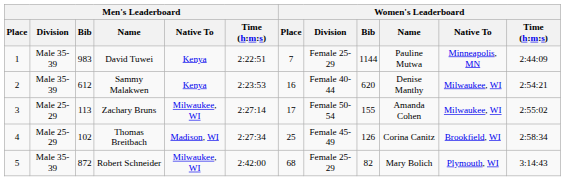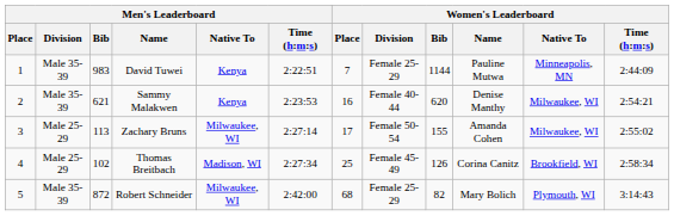 <table class="wikitable sortable" style="font-size:90%; text-align:center;">
 <tr>
 <th colspan="6">Men's Leaderboard</th>
 <th colspan="6">Women's Leaderboard</th>
 </tr>
 <tr>
 <th>Place</th>
 <th>Division</th>
 <th>Bib</th>
 <th>Name</th>
 <th>Native To</th>
 <th>Time (<a href='#'>h</a>:<a href='#'>m</a>:<a href='#'>s</a>)</th>
 <th>Place</th>
 <th>Division</th>
 <th>Bib</th>
 <th>Name</th>
 <th>Native To</th>
 <th>Time (<a href='#'>h</a>:<a href='#'>m</a>:<a href='#'>s</a>)</th>
 </tr>
 <tr>
 <td>1</td>
 <td>Male 35-39</td>
 <td>983</td>
 <td>David Tuwei</td>
 <td><a href='#'>Kenya</a></td>
 <td>2:22:51</td>
 <td>7</td>
 <td>Female 25-29</td>
 <td>1144</td>
 <td>Pauline Mutwa</td>
 <td><a href='#'>Minneapolis</a>, <a href='#'>MN</a></td>
 <td>2:44:09</td>
 </tr>
 <tr>
 <td>2</td>
 <td>Male 35-39</td>
-<td>612</td>
+<td>621</td>
 <td>Sammy Malakwen</td>
 <td><a href='#'>Kenya</a></td>
 <td>2:23:53</td>
 <td>16</td>
 <td>Female 40-44</td>
 <td>620</td>
 <td>Denise Manthy</td>
 <td><a href='#'>Milwaukee</a>, <a href='#'>WI</a></td>
 <td>2:54:21</td>
 </tr>
 <tr>
 <td>3</td>
 <td>Male 25-29</td>
 <td>113</td>
 <td>Zachary Bruns</td>
 <td><a href='#'>Milwaukee</a>, <a href='#'>WI</a></td>
 <td>2:27:14</td>
 <td>17</td>
 <td>Female 50-54</td>
 <td>155</td>
 <td>Amanda Cohen</td>
 <td><a href='#'>Milwaukee</a>, <a href='#'>WI</a></td>
 <td>2:55:02</td>
 </tr>
 <tr>
 <td>4</td>
 <td>Male 25-29</td>
 <td>102</td>
 <td>Thomas Breitbach</td>
 <td><a href='#'>Madison</a>, <a href='#'>WI</a></td>
 <td>2:27:34</td>
 <td>25</td>
 <td>Female 45-49</td>
 <td>126</td>
 <td>Corina Canitz</td>
 <td><a href='#'>Brookfield</a>, <a href='#'>WI</a></td>
 <td>2:58:34</td>
 </tr>
 <tr>
 <td>5</td>
 <td>Male 35-39</td>
 <td>872</td>
 <td>Robert Schneider</td>
 <td><a href='#'>Milwaukee</a>, <a href='#'>WI</a></td>
 <td>2:42:00</td>
 <td>68</td>
 <td>Female 25-29</td>
 <td>82</td>
 <td>Mary Bolich</td>
 <td><a href='#'>Plymouth</a>, <a href='#'>WI</a></td>
 <td>3:14:43</td>
 </tr>
 </table>
